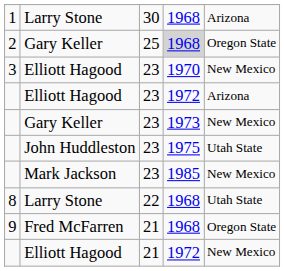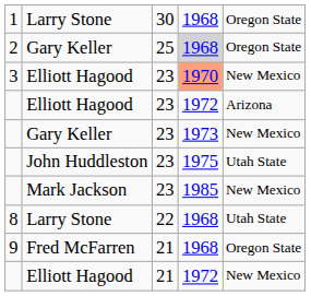 <table class="wikitable">
 <tr>
 </tr>
 <tr>
 <td>1</td>
 <td>Larry Stone</td>
 <td>30</td>
 <td><a href='#'>1968</a></td>
-<td style="font-size:80%;">Arizona</td>
+<td style="font-size:80%;">Oregon State</td>
 </tr>
 <tr>
 <td>2</td>
 <td>Gary Keller</td>
 <td>25</td>
 <td style="background: lightgrey;"><a href='#'>1968</a></td>
 <td style="font-size:80%;">Oregon State</td>
 </tr>
 <tr>
 <td>3</td>
 <td>Elliott Hagood</td>
 <td>23</td>
-<td><a href='#'>1970</a></td>
+<td style="background: lightsalmon;"><a href='#'>1970</a></td>
 <td style="font-size:80%;">New Mexico</td>
 </tr>
 <tr>
 <td></td>
 <td>Elliott Hagood</td>
 <td>23</td>
 <td><a href='#'>1972</a></td>
 <td style="font-size:80%;">Arizona</td>
 </tr>
 <tr>
 <td></td>
 <td>Gary Keller</td>
 <td>23</td>
 <td><a href='#'>1973</a></td>
 <td style="font-size:80%;">New Mexico</td>
 </tr>
 <tr>
 <td></td>
 <td>John Huddleston</td>
 <td>23</td>
 <td><a href='#'>1975</a></td>
 <td style="font-size:80%;">Utah State</td>
 </tr>
 <tr>
 <td></td>
 <td>Mark Jackson</td>
 <td>23</td>
 <td><a href='#'>1985</a></td>
 <td style="font-size:80%;">New Mexico</td>
 </tr>
 <tr>
 <td>8</td>
 <td>Larry Stone</td>
 <td>22</td>
 <td><a href='#'>1968</a></td>
 <td style="font-size:80%;">Utah State</td>
 </tr>
 <tr>
 <td>9</td>
 <td>Fred McFarren</td>
 <td>21</td>
 <td><a href='#'>1968</a></td>
 <td style="font-size:80%;">Oregon State</td>
 </tr>
 <tr>
 <td></td>
 <td>Elliott Hagood</td>
 <td>21</td>
 <td><a href='#'>1972</a></td>
 <td style="font-size:80%;">New Mexico</td>
 </tr>
 </table>
